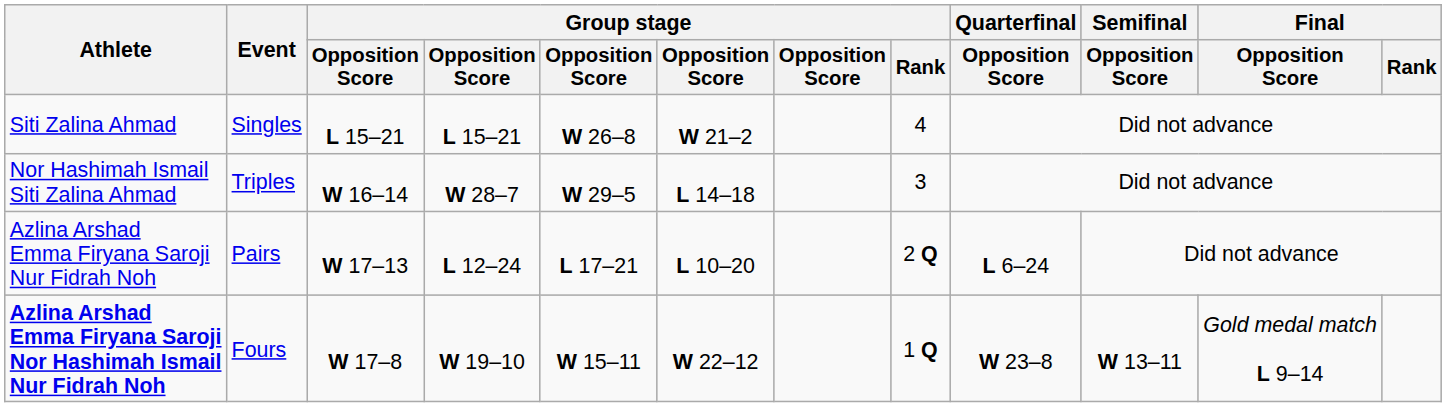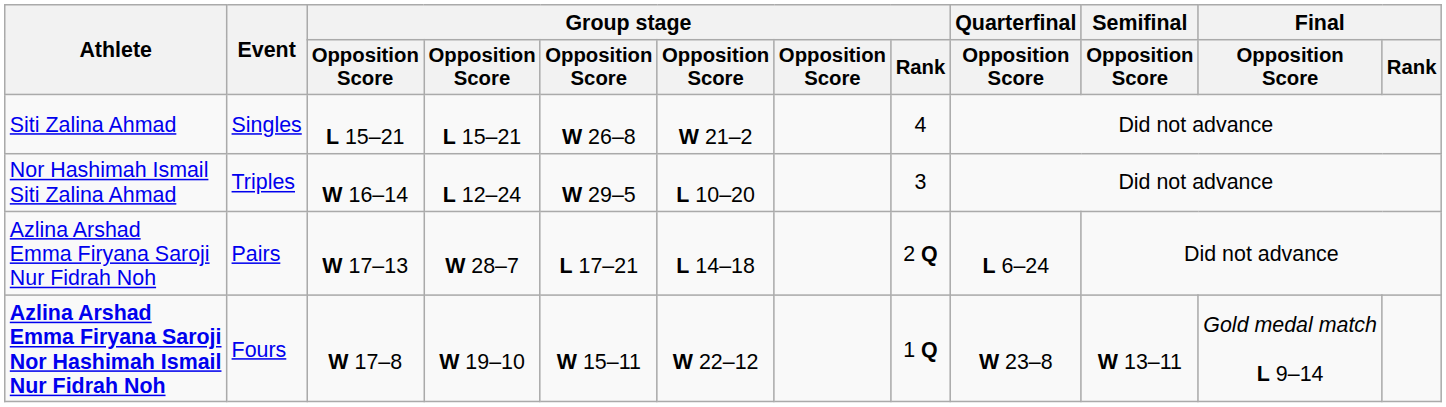 <table class="wikitable" style="font-size:88%">
 <tr>
 <th rowspan=2>Athlete</th>
 <th rowspan=2>Event</th>
 <th colspan=6>Group stage</th>
 <th>Quarterfinal</th>
 <th>Semifinal</th>
 <th colspan=2>Final</th>
 </tr>
 <tr style="font-size:95%">
 <th>Opposition<br>Score</th>
 <th>Opposition<br>Score</th>
 <th>Opposition<br>Score</th>
 <th>Opposition<br>Score</th>
 <th>Opposition<br>Score</th>
 <th>Rank</th>
 <th>Opposition<br>Score</th>
 <th>Opposition<br>Score</th>
 <th>Opposition<br>Score</th>
 <th>Rank</th>
 </tr>
 <tr align=center>
 <td align=left><a href='#'>Siti Zalina Ahmad</a></td>
 <td align=left><a href='#'>Singles</a></td>
 <td><br><strong>L</strong> 15–21</td>
 <td><br><strong>L</strong> 15–21</td>
 <td><br><strong>W</strong> 26–8</td>
 <td><br><strong>W</strong> 21–2</td>
 <td></td>
 <td>4</td>
 <td colspan=4>Did not advance</td>
 </tr>
 <tr align=center>
 <td align=left><a href='#'>Nor Hashimah Ismail</a><br><a href='#'>Siti Zalina Ahmad</a></td>
 <td align=left><a href='#'>Triples</a></td>
 <td><br><strong>W</strong> 16–14</td>
-<td><br><strong>W</strong> 28–7</td>
+<td><br><strong>L</strong> 12–24</td>
 <td><br><strong>W</strong> 29–5</td>
-<td><br><strong>L</strong> 14–18</td>
+<td><br><strong>L</strong> 10–20</td>
 <td></td>
 <td>3</td>
 <td colspan=4>Did not advance</td>
 </tr>
 <tr align=center>
 <td align=left><a href='#'>Azlina Arshad</a><br><a href='#'>Emma Firyana Saroji</a><br><a href='#'>Nur Fidrah Noh</a></td>
 <td align=left><a href='#'>Pairs</a></td>
 <td><br><strong>W</strong> 17–13</td>
-<td><br><strong>L</strong> 12–24</td>
+<td><br><strong>W</strong> 28–7</td>
 <td><br><strong>L</strong> 17–21</td>
-<td><br><strong>L</strong> 10–20</td>
+<td><br><strong>L</strong> 14–18</td>
 <td></td>
 <td>2 <strong>Q</strong></td>
 <td><br><strong>L</strong> 6–24</td>
 <td colspan=3>Did not advance</td>
 </tr>
 <tr align=center>
 <td align=left><strong><a href='#'>Azlina Arshad</a><br><a href='#'>Emma Firyana Saroji</a><br><a href='#'>Nor Hashimah Ismail</a><br><a href='#'>Nur Fidrah Noh</a></strong></td>
 <td align=left><a href='#'>Fours</a></td>
 <td><br><strong>W</strong> 17–8</td>
 <td><br><strong>W</strong> 19–10</td>
 <td><br><strong>W</strong> 15–11</td>
 <td><br><strong>W</strong> 22–12</td>
 <td></td>
 <td>1 <strong>Q</strong></td>
 <td><br><strong>W</strong> 23–8</td>
 <td><br><strong>W</strong> 13–11</td>
 <td><em>Gold medal match</em><br><br><strong>L</strong> 9–14</td>
 <td></td>
 </tr>
 </table>
